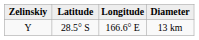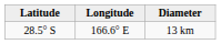 <table class="wikitable">
 <tr>
-<th width="25%" style="background:#eeeeee;">Zelinskiy</th>
 <th width="25%" style="background:#eeeeee;">Latitude</th>
 <th width="25%" style="background:#eeeeee;">Longitude</th>
 <th width="25%" style="background:#eeeeee;">Diameter</th>
 </tr>
 <tr>
-<td align="center">Y</td>
 <td align="center">28.5° S</td>
 <td align="center">166.6° E</td>
 <td align="center">13 km</td>
 </tr>
 </table>
